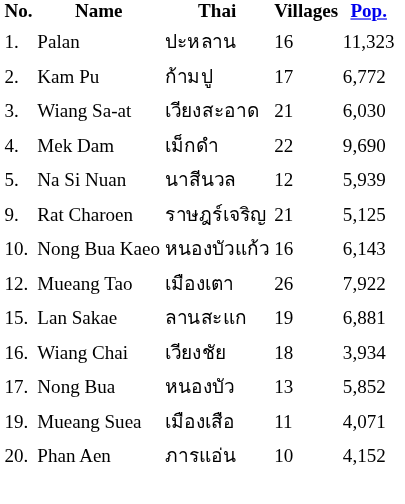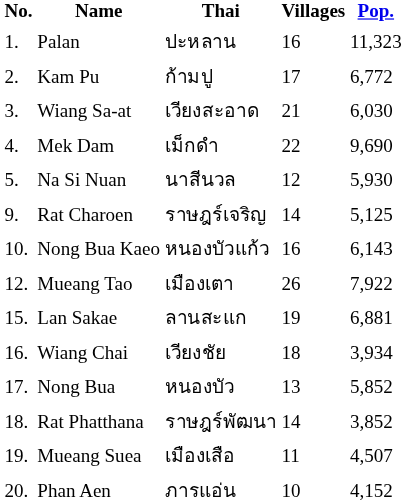 <table>
 <tr>
 <th>No.</th>
 <th>Name</th>
 <th>Thai</th>
 <th>Villages</th>
 <th><a href='#'>Pop.</a></th>
 </tr>
 <tr>
 <td>1.</td>
 <td>Palan</td>
 <td>ปะหลาน</td>
 <td>16</td>
 <td>11,323</td>
 </tr>
 <tr>
 <td>2.</td>
 <td>Kam Pu</td>
 <td>ก้ามปู</td>
 <td>17</td>
 <td>6,772</td>
 </tr>
 <tr>
 <td>3.</td>
 <td>Wiang Sa-at</td>
 <td>เวียงสะอาด</td>
 <td>21</td>
 <td>6,030</td>
 </tr>
 <tr>
 <td>4.</td>
 <td>Mek Dam</td>
 <td>เม็กดำ</td>
 <td>22</td>
 <td>9,690</td>
 </tr>
 <tr>
 <td>5.</td>
 <td>Na Si Nuan</td>
 <td>นาสีนวล</td>
 <td>12</td>
-<td>5,939</td>
+<td>5,930</td>
 </tr>
 <tr>
 <td>9.</td>
 <td>Rat Charoen</td>
 <td>ราษฎร์เจริญ</td>
-<td>21</td>
+<td>14</td>
 <td>5,125</td>
 </tr>
 <tr>
 <td>10.</td>
 <td>Nong Bua Kaeo</td>
 <td>หนองบัวแก้ว</td>
 <td>16</td>
 <td>6,143</td>
 </tr>
 <tr>
 <td>12.</td>
 <td>Mueang Tao</td>
 <td>เมืองเตา</td>
 <td>26</td>
 <td>7,922</td>
 </tr>
 <tr>
 <td>15.</td>
 <td>Lan Sakae</td>
 <td>ลานสะแก</td>
 <td>19</td>
 <td>6,881</td>
 </tr>
 <tr>
 <td>16.</td>
 <td>Wiang Chai</td>
 <td>เวียงชัย</td>
 <td>18</td>
 <td>3,934</td>
 </tr>
 <tr>
 <td>17.</td>
 <td>Nong Bua</td>
 <td>หนองบัว</td>
 <td>13</td>
 <td>5,852</td>
 </tr>
 <tr>
+<td>18.</td>
+<td>Rat Phatthana</td>
+<td>ราษฎร์พัฒนา</td>
+<td>14</td>
+<td>3,852</td>
+</tr>
+<tr>
 <td>19.</td>
 <td>Mueang Suea</td>
 <td>เมืองเสือ</td>
 <td>11</td>
-<td>4,071</td>
+<td>4,507</td>
 </tr>
 <tr>
 <td>20.</td>
 <td>Phan Aen</td>
 <td>ภารแอ่น</td>
 <td>10</td>
 <td>4,152</td>
 </tr>
 </table>
